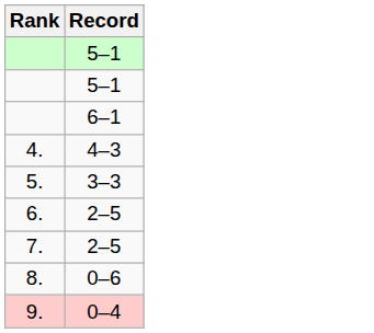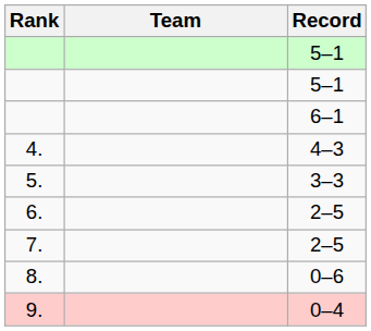 <table class=wikitable style="text-align:center;">
 <tr>
 <th>Rank</th>
+<th width=170>Team</th>
 <th>Record</th>
 </tr>
 <tr style="background:#cfc;">
 <td></td>
+<td align=left></td>
 <td>5–1</td>
 </tr>
 <tr>
 <td></td>
+<td align=left></td>
 <td>5–1</td>
 </tr>
 <tr>
 <td></td>
+<td align=left></td>
 <td>6–1</td>
 </tr>
 <tr>
 <td>4.</td>
+<td align=left></td>
 <td>4–3</td>
 </tr>
 <tr>
 <td>5.</td>
+<td align=left></td>
 <td>3–3</td>
 </tr>
 <tr>
 <td>6.</td>
+<td align=left></td>
 <td>2–5</td>
 </tr>
 <tr>
 <td>7.</td>
+<td align=left></td>
 <td>2–5</td>
 </tr>
 <tr>
 <td>8.</td>
+<td align=left></td>
 <td>0–6</td>
 </tr>
 <tr style="background:#fcc;">
 <td>9.</td>
+<td align=left></td>
 <td>0–4</td>
 </tr>
 </table>
